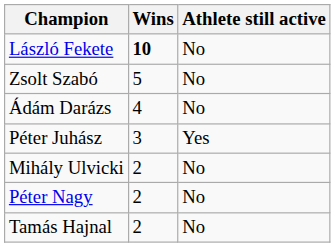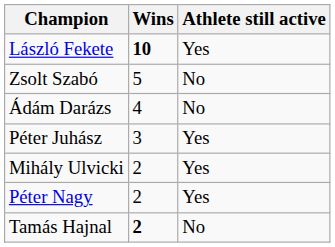 <table class="wikitable sortable">
 <tr>
 <th>Champion</th>
 <th>Wins</th>
 <th>Athlete still active</th>
 </tr>
 <tr>
 <td> <a href='#'>László Fekete</a></td>
 <td><strong>10</strong></td>
-<td>No</td>
+<td>Yes</td>
 </tr>
 <tr>
 <td> Zsolt Szabó</td>
 <td>5</td>
 <td>No</td>
 </tr>
 <tr>
 <td> Ádám Darázs</td>
 <td>4</td>
 <td>No</td>
 </tr>
 <tr>
 <td> Péter Juhász</td>
 <td>3</td>
 <td>Yes</td>
 </tr>
 <tr>
 <td> Mihály Ulvicki</td>
 <td>2</td>
-<td>No</td>
+<td>Yes</td>
 </tr>
 <tr>
 <td> <a href='#'>Péter Nagy</a></td>
 <td>2</td>
-<td>No</td>
+<td>Yes</td>
 </tr>
 <tr>
 <td> Tamás Hajnal</td>
-<td>2</td>
+<td><strong>2</strong></td>
 <td>No</td>
 </tr>
 </table>
